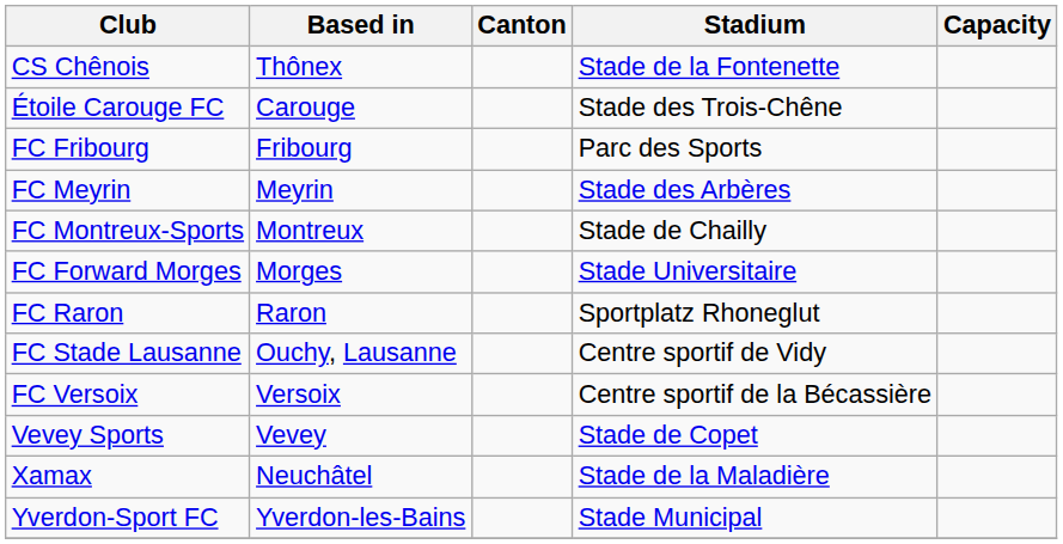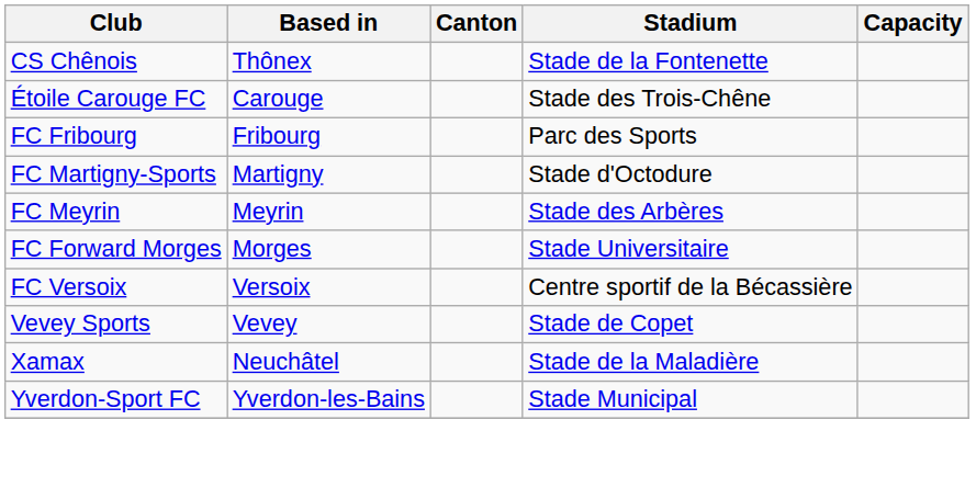 <table class="wikitable">
 <tr>
 <th>Club</th>
 <th>Based in</th>
 <th>Canton</th>
 <th>Stadium</th>
 <th>Capacity</th>
 </tr>
 <tr>
 <td><a href='#'>CS Chênois</a></td>
 <td><a href='#'>Thônex</a></td>
 <td></td>
 <td><a href='#'>Stade de la Fontenette</a></td>
 <td></td>
 </tr>
 <tr>
 <td><a href='#'>Étoile Carouge FC</a></td>
 <td><a href='#'>Carouge</a></td>
 <td></td>
 <td>Stade des Trois-Chêne</td>
 <td></td>
 </tr>
 <tr>
 <td><a href='#'>FC Fribourg</a></td>
 <td><a href='#'>Fribourg</a></td>
 <td></td>
 <td>Parc des Sports</td>
 <td></td>
 </tr>
 <tr>
+<td><a href='#'>FC Martigny-Sports</a></td>
+<td><a href='#'>Martigny</a></td>
+<td></td>
+<td>Stade d'Octodure</td>
+<td></td>
+</tr>
+<tr>
 <td><a href='#'>FC Meyrin</a></td>
 <td><a href='#'>Meyrin</a></td>
 <td></td>
 <td><a href='#'>Stade des Arbères</a></td>
 <td></td>
 </tr>
 <tr>
-<td><a href='#'>FC Montreux-Sports</a></td>
-<td><a href='#'>Montreux</a></td>
-<td></td>
-<td>Stade de Chailly</td>
-<td></td>
-</tr>
-<tr>
 <td><a href='#'>FC Forward Morges</a></td>
 <td><a href='#'>Morges</a></td>
 <td></td>
 <td><a href='#'>Stade Universitaire</a></td>
-<td></td>
-</tr>
-<tr>
-<td><a href='#'>FC Raron</a></td>
-<td><a href='#'>Raron</a></td>
-<td></td>
-<td>Sportplatz Rhoneglut</td>
-<td></td>
-</tr>
-<tr>
-<td><a href='#'>FC Stade Lausanne</a></td>
-<td><a href='#'>Ouchy</a>, <a href='#'>Lausanne</a></td>
-<td></td>
-<td>Centre sportif de Vidy</td>
 <td></td>
 </tr>
 <tr>
 <td><a href='#'>FC Versoix</a></td>
 <td><a href='#'>Versoix</a></td>
 <td></td>
 <td>Centre sportif de la Bécassière</td>
 <td></td>
 </tr>
 <tr>
 <td><a href='#'>Vevey Sports</a></td>
 <td><a href='#'>Vevey</a></td>
 <td></td>
 <td><a href='#'>Stade de Copet</a></td>
 <td></td>
 </tr>
 <tr>
 <td><a href='#'>Xamax</a></td>
 <td><a href='#'>Neuchâtel</a></td>
 <td></td>
 <td><a href='#'>Stade de la Maladière</a></td>
 <td></td>
 </tr>
 <tr>
 <td><a href='#'>Yverdon-Sport FC</a></td>
 <td><a href='#'>Yverdon-les-Bains</a></td>
 <td></td>
 <td><a href='#'>Stade Municipal</a></td>
 <td></td>
 </tr>
 <tr>
 </tr>
 </table>
